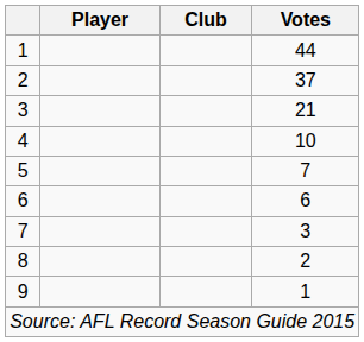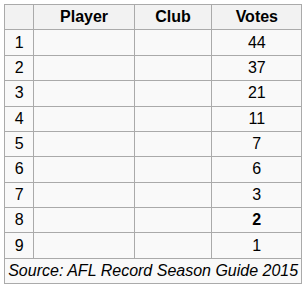 <table class="wikitable sortable" style="text-align:center">
 <tr>
 <th></th>
 <th>Player</th>
 <th>Club</th>
 <th>Votes</th>
 </tr>
 <tr>
 <td>1</td>
 <td></td>
 <td></td>
 <td>44</td>
 </tr>
 <tr>
 <td>2</td>
 <td></td>
 <td></td>
 <td>37</td>
 </tr>
 <tr>
 <td>3</td>
 <td></td>
 <td></td>
 <td>21</td>
 </tr>
 <tr>
 <td>4</td>
 <td></td>
 <td></td>
-<td>10</td>
+<td>11</td>
 </tr>
 <tr>
 <td>5</td>
 <td></td>
 <td></td>
 <td>7</td>
 </tr>
 <tr>
 <td>6</td>
 <td></td>
 <td></td>
 <td>6</td>
 </tr>
 <tr>
 <td>7</td>
 <td></td>
 <td></td>
 <td>3</td>
 </tr>
 <tr>
 <td>8</td>
 <td></td>
 <td></td>
-<td>2</td>
+<td><strong>2</strong></td>
 </tr>
 <tr>
 <td>9</td>
 <td></td>
 <td></td>
 <td>1</td>
 </tr>
 <tr class="sortbottom">
 <td colspan=4><em>Source: AFL Record Season Guide 2015</em></td>
 </tr>
 </table>
